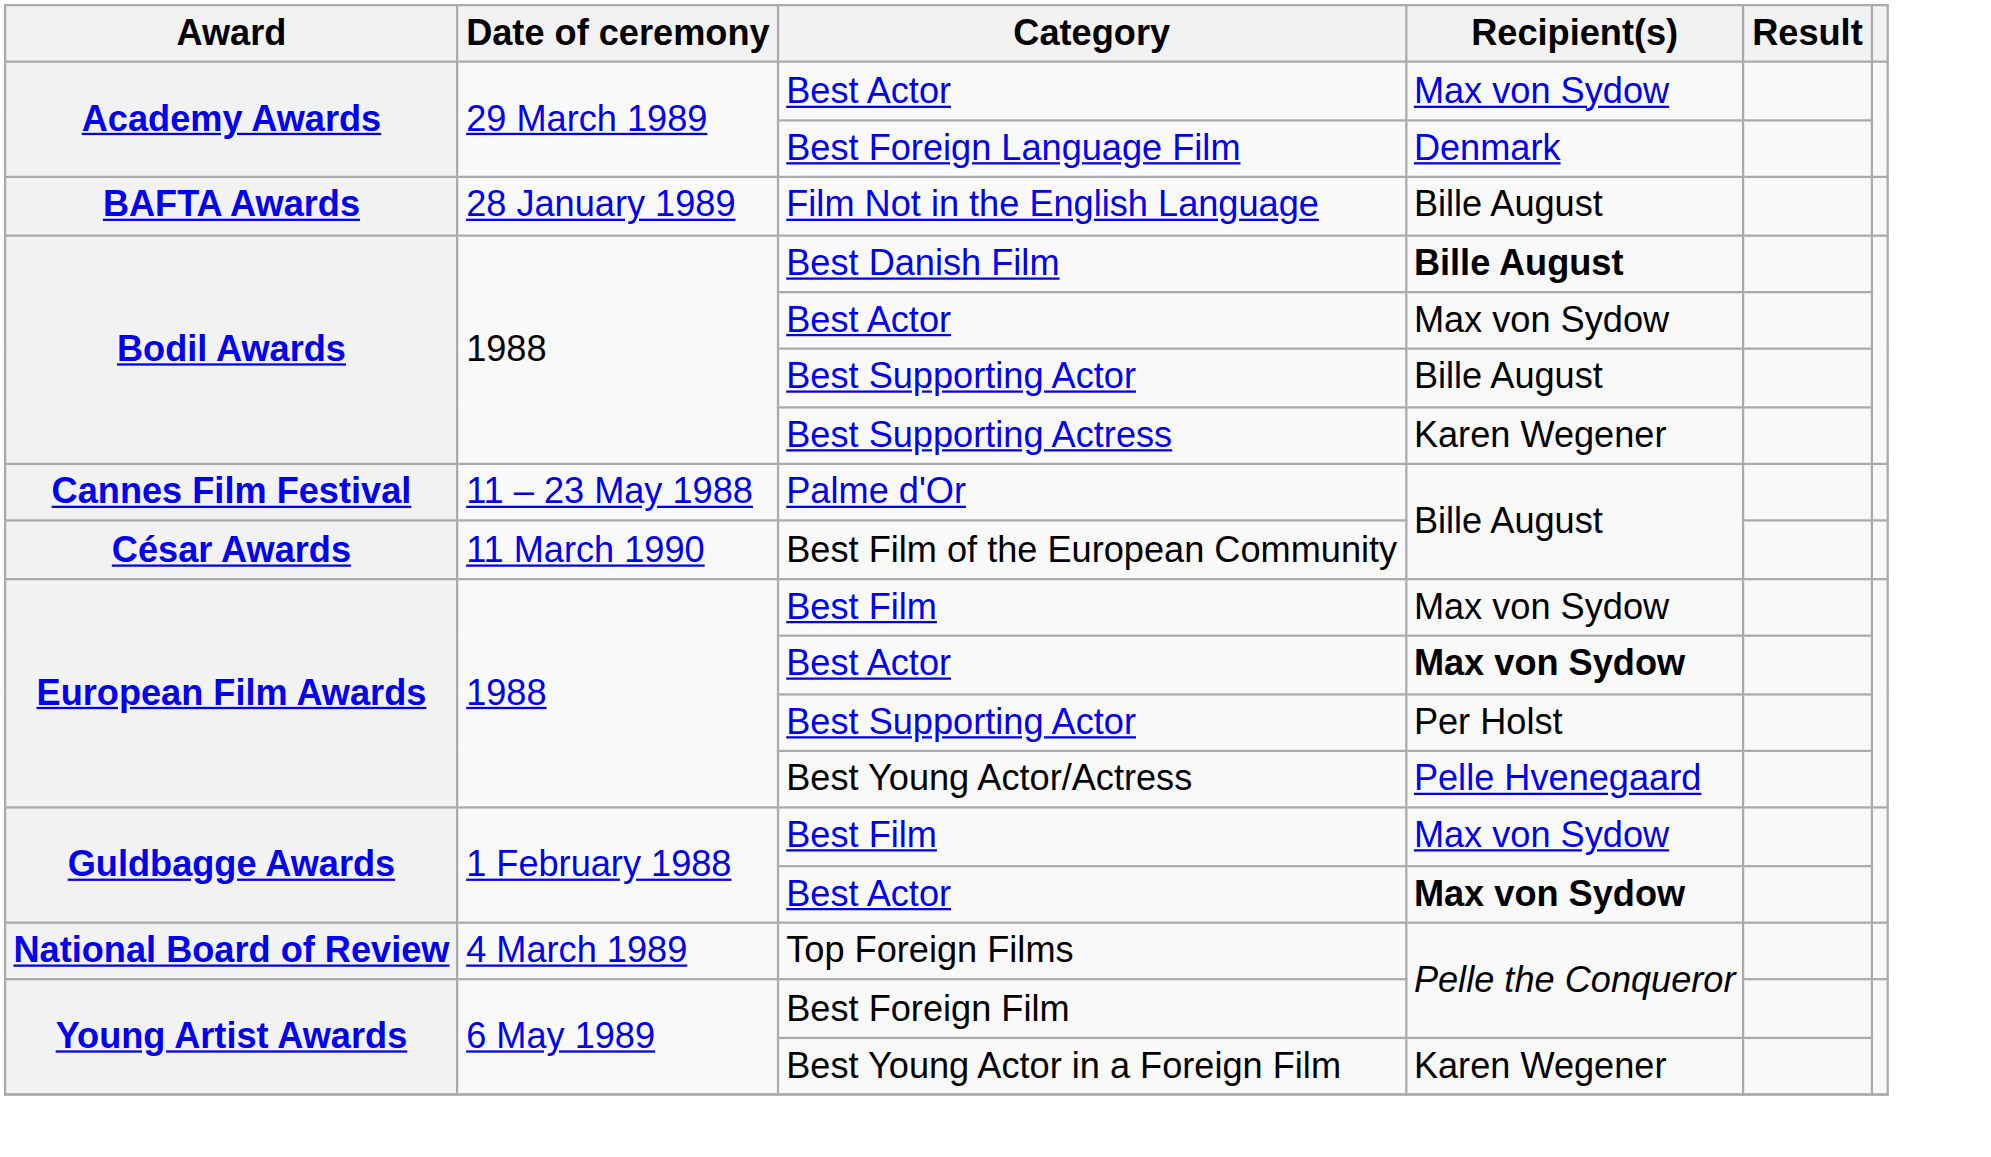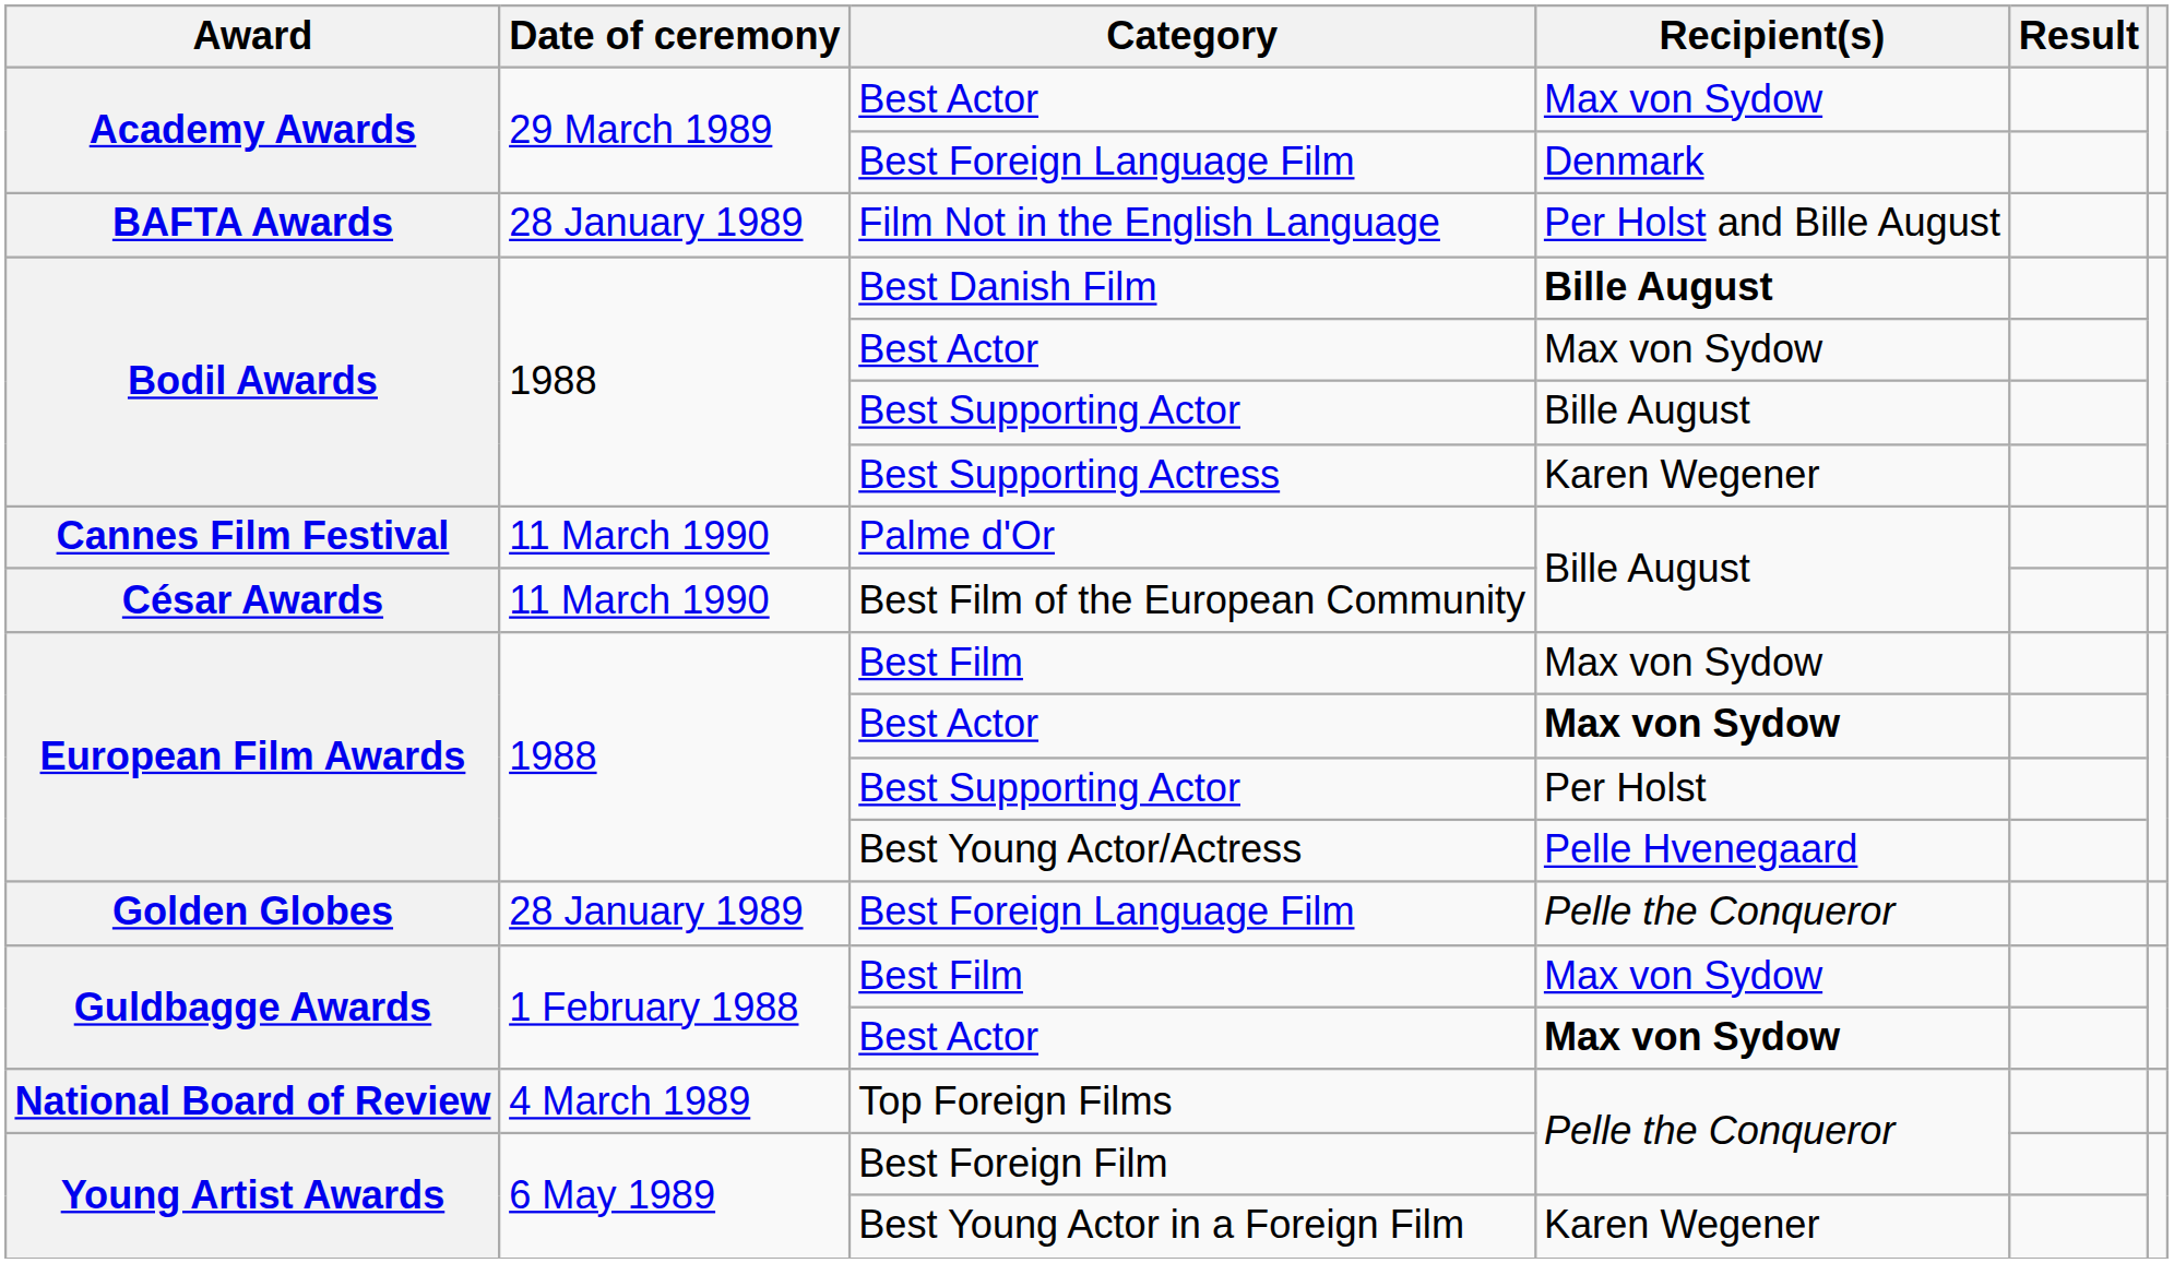 <table class="wikitable plainrowheaders sortable">
 <tr>
 <th scope="col">Award</th>
 <th scope="col">Date of ceremony</th>
 <th scope="col">Category</th>
 <th scope="col">Recipient(s)</th>
 <th scope="col">Result</th>
 <th scope="col" class="unsortable"></th>
 </tr>
 <tr>
 <th scope="row" rowspan="2"><a href='#'>Academy Awards</a></th>
 <td rowspan="2"><a href='#'>29 March 1989</a></td>
 <td><a href='#'>Best Actor</a></td>
 <td><a href='#'>Max von Sydow</a></td>
 <td></td>
 <td rowspan="2"></td>
 </tr>
 <tr>
 <td><a href='#'>Best Foreign Language Film</a></td>
 <td><a href='#'>Denmark</a></td>
 <td></td>
 </tr>
 <tr>
 <th scope="row"><a href='#'>BAFTA Awards</a></th>
 <td rowspan="1"><a href='#'>28 January 1989</a></td>
 <td><a href='#'>Film Not in the English Language</a></td>
-<td>Bille August</td>
+<td><a href='#'>Per Holst</a> and Bille August</td>
 <td></td>
 <td rowspan="1"></td>
 </tr>
 <tr>
 <th scope="row" rowspan="4"><a href='#'>Bodil Awards</a></th>
 <td rowspan="4">1988</td>
 <td><a href='#'>Best Danish Film</a></td>
 <td><strong>Bille August</strong></td>
 <td></td>
 <td rowspan="4"></td>
 </tr>
 <tr>
 <td><a href='#'>Best Actor</a></td>
 <td>Max von Sydow</td>
 <td></td>
 </tr>
 <tr>
 <td><a href='#'>Best Supporting Actor</a></td>
 <td>Bille August</td>
 <td></td>
 </tr>
 <tr>
 <td><a href='#'>Best Supporting Actress</a></td>
 <td>Karen Wegener</td>
 <td></td>
 </tr>
 <tr>
 <th scope="row"><a href='#'>Cannes Film Festival</a></th>
-<td rowspan="1"><a href='#'>11 – 23 May 1988</a></td>
+<td rowspan="1"><a href='#'>11 March 1990</a></td>
 <td><a href='#'>Palme d'Or</a></td>
 <td rowspan="2">Bille August</td>
 <td></td>
 <td rowspan="1"></td>
 </tr>
 <tr>
 <th scope="row"><a href='#'>César Awards</a></th>
 <td rowspan="1"><a href='#'>11 March 1990</a></td>
 <td>Best Film of the European Community</td>
 <td></td>
 <td rowspan="1"></td>
 </tr>
 <tr>
 <th scope="row" rowspan="4"><a href='#'>European Film Awards</a></th>
 <td rowspan="4"><a href='#'>1988</a></td>
 <td><a href='#'>Best Film</a></td>
 <td>Max von Sydow</td>
 <td></td>
 <td rowspan="4"></td>
 </tr>
 <tr>
 <td><a href='#'>Best Actor</a></td>
 <td><strong>Max von Sydow</strong></td>
 <td></td>
 </tr>
 <tr>
 <td><a href='#'>Best Supporting Actor</a></td>
 <td>Per Holst</td>
 <td></td>
 </tr>
 <tr>
 <td>Best Young Actor/Actress</td>
 <td><a href='#'>Pelle Hvenegaard</a></td>
 <td></td>
+</tr>
+<tr>
+<th scope="row"><a href='#'>Golden Globes</a></th>
+<td rowspan="1"><a href='#'>28 January 1989</a></td>
+<td><a href='#'>Best Foreign Language Film</a></td>
+<td><em>Pelle the Conqueror</em></td>
+<td></td>
+<td rowspan="1"></td>
 </tr>
 <tr>
 <th scope="row" rowspan="2"><a href='#'>Guldbagge Awards</a></th>
 <td rowspan="2"><a href='#'>1 February 1988</a></td>
 <td><a href='#'>Best Film</a></td>
 <td><a href='#'>Max von Sydow</a></td>
 <td></td>
 <td rowspan="2"></td>
 </tr>
 <tr>
 <td><a href='#'>Best Actor</a></td>
 <td><strong>Max von Sydow</strong></td>
 <td></td>
 </tr>
 <tr>
 <th scope="row"><a href='#'>National Board of Review</a></th>
 <td rowspan="1"><a href='#'>4 March 1989</a></td>
 <td>Top Foreign Films</td>
 <td rowspan="2"><em>Pelle the Conqueror</em></td>
 <td></td>
 <td rowspan="1"></td>
 </tr>
 <tr>
 <th scope="row" rowspan="2"><a href='#'>Young Artist Awards</a></th>
 <td rowspan="2"><a href='#'>6 May 1989</a></td>
 <td>Best Foreign Film</td>
 <td></td>
 <td rowspan="2"></td>
 </tr>
 <tr>
 <td>Best Young Actor in a Foreign Film</td>
 <td>Karen Wegener</td>
 <td></td>
 </tr>
 <tr>
 </tr>
 </table>
